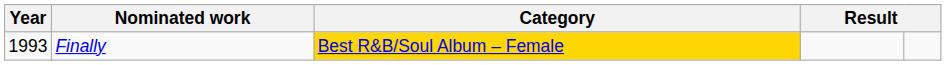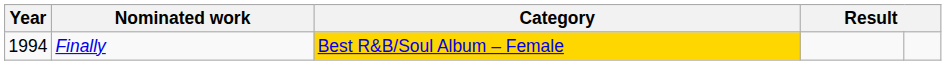 <table class=wikitable>
 <tr>
 <th width=5%>Year</th>
 <th width=28%>Nominated work</th>
 <th width=52%>Category</th>
 <th width=15% colspan=2>Result</th>
 </tr>
 <tr>
-<td>1993</td>
+<td>1994</td>
 <td><em><a href='#'>Finally</a></em></td>
 <td style="background: gold;"><a href='#'>Best R&B/Soul Album – Female</a></td>
 <td></td>
 <td width=4% align=center></td>
 </tr>
 </table>
